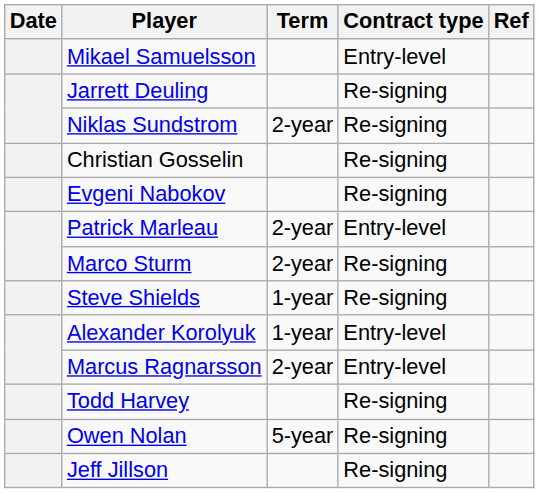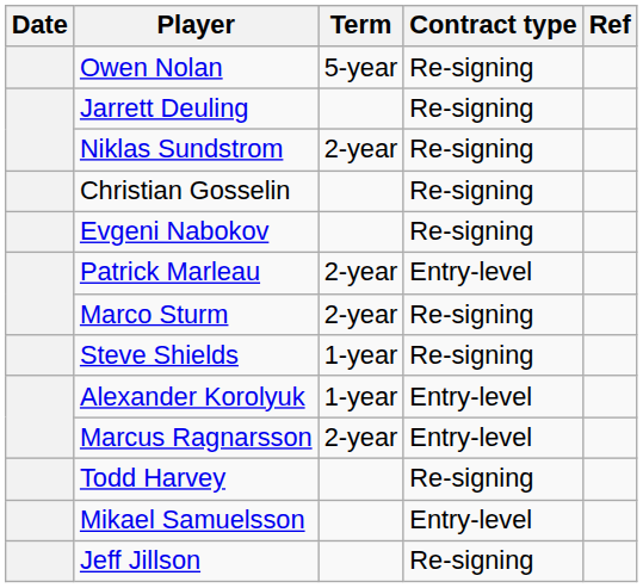 <table class="wikitable plainrowheaders">
 <tr style="background:#ddd; text-align:center;">
 <th>Date</th>
 <th>Player</th>
 <th>Term</th>
 <th>Contract type</th>
 <th>Ref</th>
 </tr>
 <tr>
 <th scope="row"></th>
-<td><a href='#'>Mikael Samuelsson</a></td>
-<td></td>
-<td>Entry-level</td>
+<td><a href='#'>Owen Nolan</a></td>
+<td>5-year</td>
+<td>Re-signing</td>
 <td></td>
 </tr>
 <tr>
 <th scope="row" rowspan=2></th>
 <td><a href='#'>Jarrett Deuling</a></td>
 <td></td>
 <td>Re-signing</td>
 <td></td>
 </tr>
 <tr>
 <td><a href='#'>Niklas Sundstrom</a></td>
 <td>2-year</td>
 <td>Re-signing</td>
 <td></td>
 </tr>
 <tr>
 <th scope="row"></th>
 <td>Christian Gosselin</td>
 <td></td>
 <td>Re-signing</td>
 <td></td>
 </tr>
 <tr>
 <th scope="row"></th>
 <td><a href='#'>Evgeni Nabokov</a></td>
 <td></td>
 <td>Re-signing</td>
 <td></td>
 </tr>
 <tr>
 <th scope="row" rowspan=2></th>
 <td><a href='#'>Patrick Marleau</a></td>
 <td>2-year</td>
 <td>Entry-level</td>
 <td></td>
 </tr>
 <tr>
 <td><a href='#'>Marco Sturm</a></td>
 <td>2-year</td>
 <td>Re-signing</td>
 <td></td>
 </tr>
 <tr>
 <th scope="row"></th>
 <td><a href='#'>Steve Shields</a></td>
 <td>1-year</td>
 <td>Re-signing</td>
 <td></td>
 </tr>
 <tr>
 <th scope="row" rowspan=2></th>
 <td><a href='#'>Alexander Korolyuk</a></td>
 <td>1-year</td>
 <td>Entry-level</td>
 <td></td>
 </tr>
 <tr>
 <td><a href='#'>Marcus Ragnarsson</a></td>
 <td>2-year</td>
 <td>Entry-level</td>
 <td></td>
 </tr>
 <tr>
 <th scope="row"></th>
 <td><a href='#'>Todd Harvey</a></td>
 <td></td>
 <td>Re-signing</td>
 <td></td>
 </tr>
 <tr>
 <th scope="row"></th>
-<td><a href='#'>Owen Nolan</a></td>
-<td>5-year</td>
-<td>Re-signing</td>
+<td><a href='#'>Mikael Samuelsson</a></td>
+<td></td>
+<td>Entry-level</td>
 <td></td>
 </tr>
 <tr>
 <th scope="row"></th>
 <td><a href='#'>Jeff Jillson</a></td>
 <td></td>
 <td>Re-signing</td>
 <td></td>
 </tr>
 </table>
